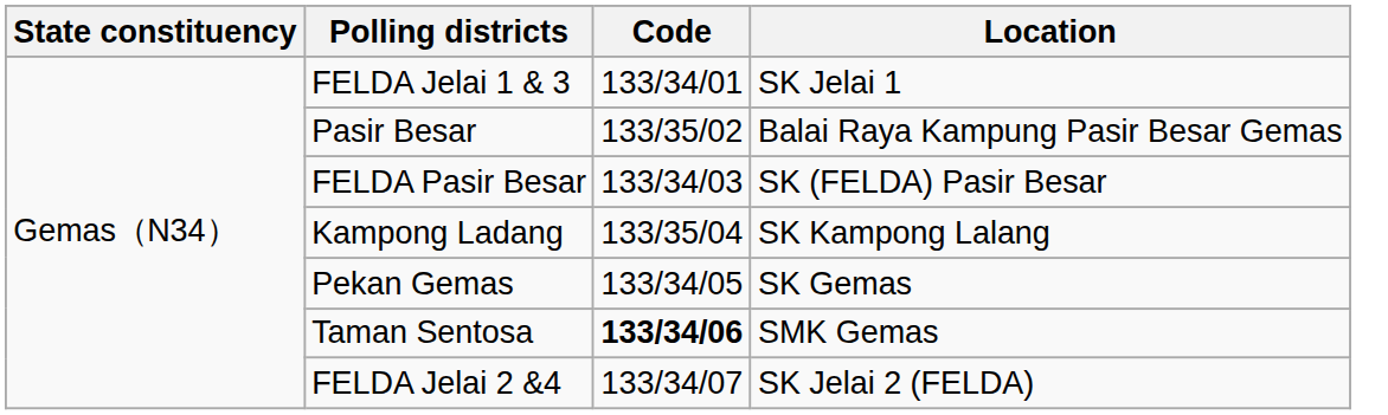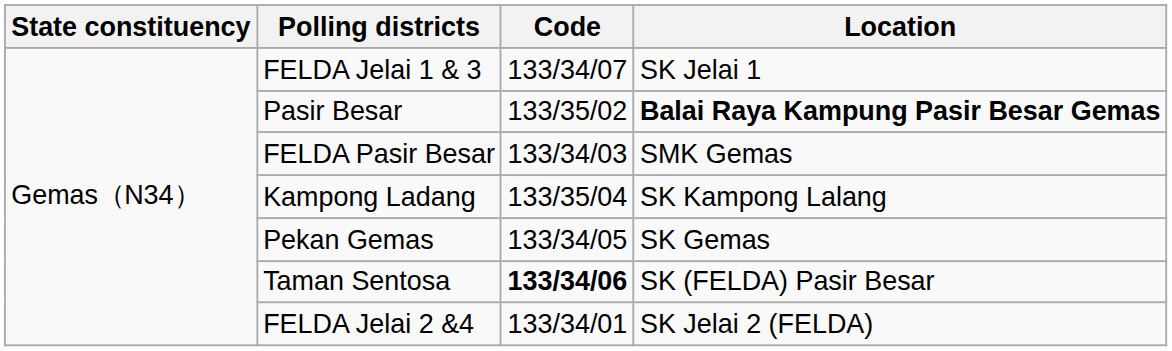 <table class="wikitable sortable mw-collapsible" style="white-space:nowrap;font-size:90%">
 <tr>
 <th>State constituency</th>
 <th>Polling districts</th>
 <th>Code</th>
 <th>Location</th>
 </tr>
 <tr>
 <td rowspan="7">Gemas（N34）</td>
 <td>FELDA Jelai 1 & 3</td>
-<td>133/34/01</td>
+<td>133/34/07</td>
 <td>SK Jelai 1</td>
 </tr>
 <tr>
 <td>Pasir Besar</td>
 <td>133/35/02</td>
-<td>Balai Raya Kampung Pasir Besar Gemas</td>
+<td><strong>Balai Raya Kampung Pasir Besar Gemas</strong></td>
 </tr>
 <tr>
 <td>FELDA Pasir Besar</td>
 <td>133/34/03</td>
-<td>SK (FELDA) Pasir Besar</td>
+<td>SMK Gemas</td>
 </tr>
 <tr>
 <td>Kampong Ladang</td>
 <td>133/35/04</td>
 <td>SK Kampong Lalang</td>
 </tr>
 <tr>
 <td>Pekan Gemas</td>
 <td>133/34/05</td>
 <td>SK Gemas</td>
 </tr>
 <tr>
 <td>Taman Sentosa</td>
 <td><strong>133/34/06</strong></td>
-<td>SMK Gemas</td>
+<td>SK (FELDA) Pasir Besar</td>
 </tr>
 <tr>
 <td>FELDA Jelai 2 &4</td>
-<td>133/34/07</td>
+<td>133/34/01</td>
 <td>SK Jelai 2 (FELDA)</td>
 </tr>
 </table>
